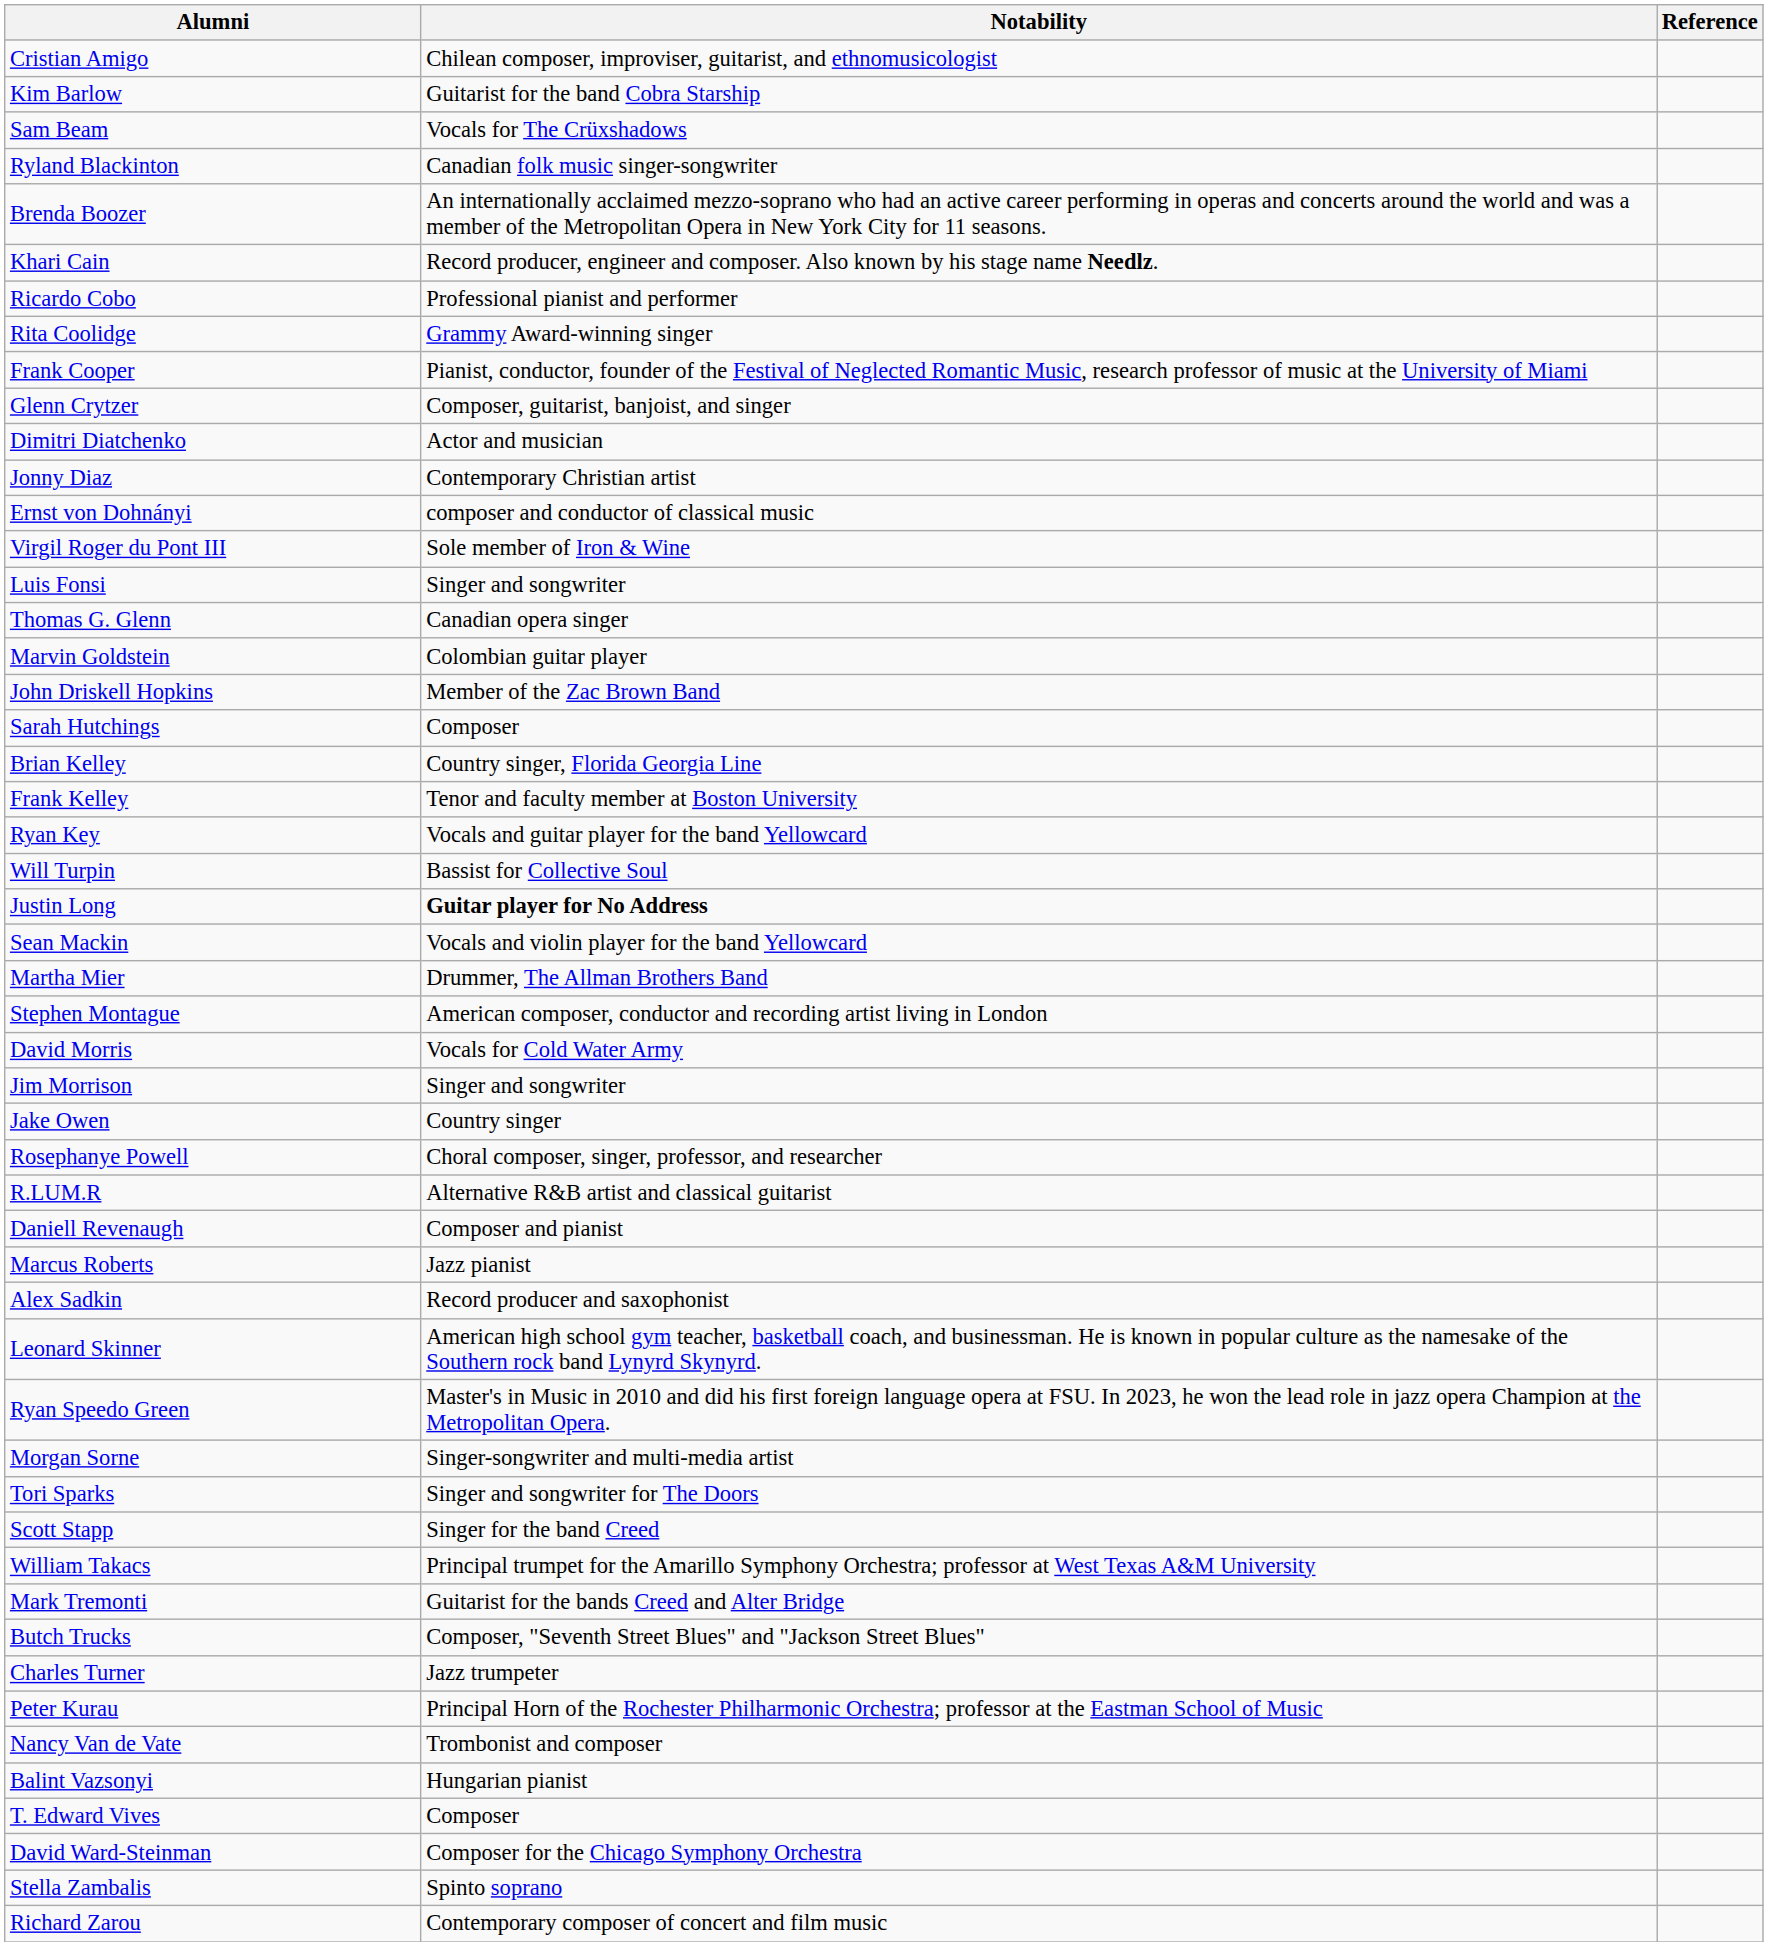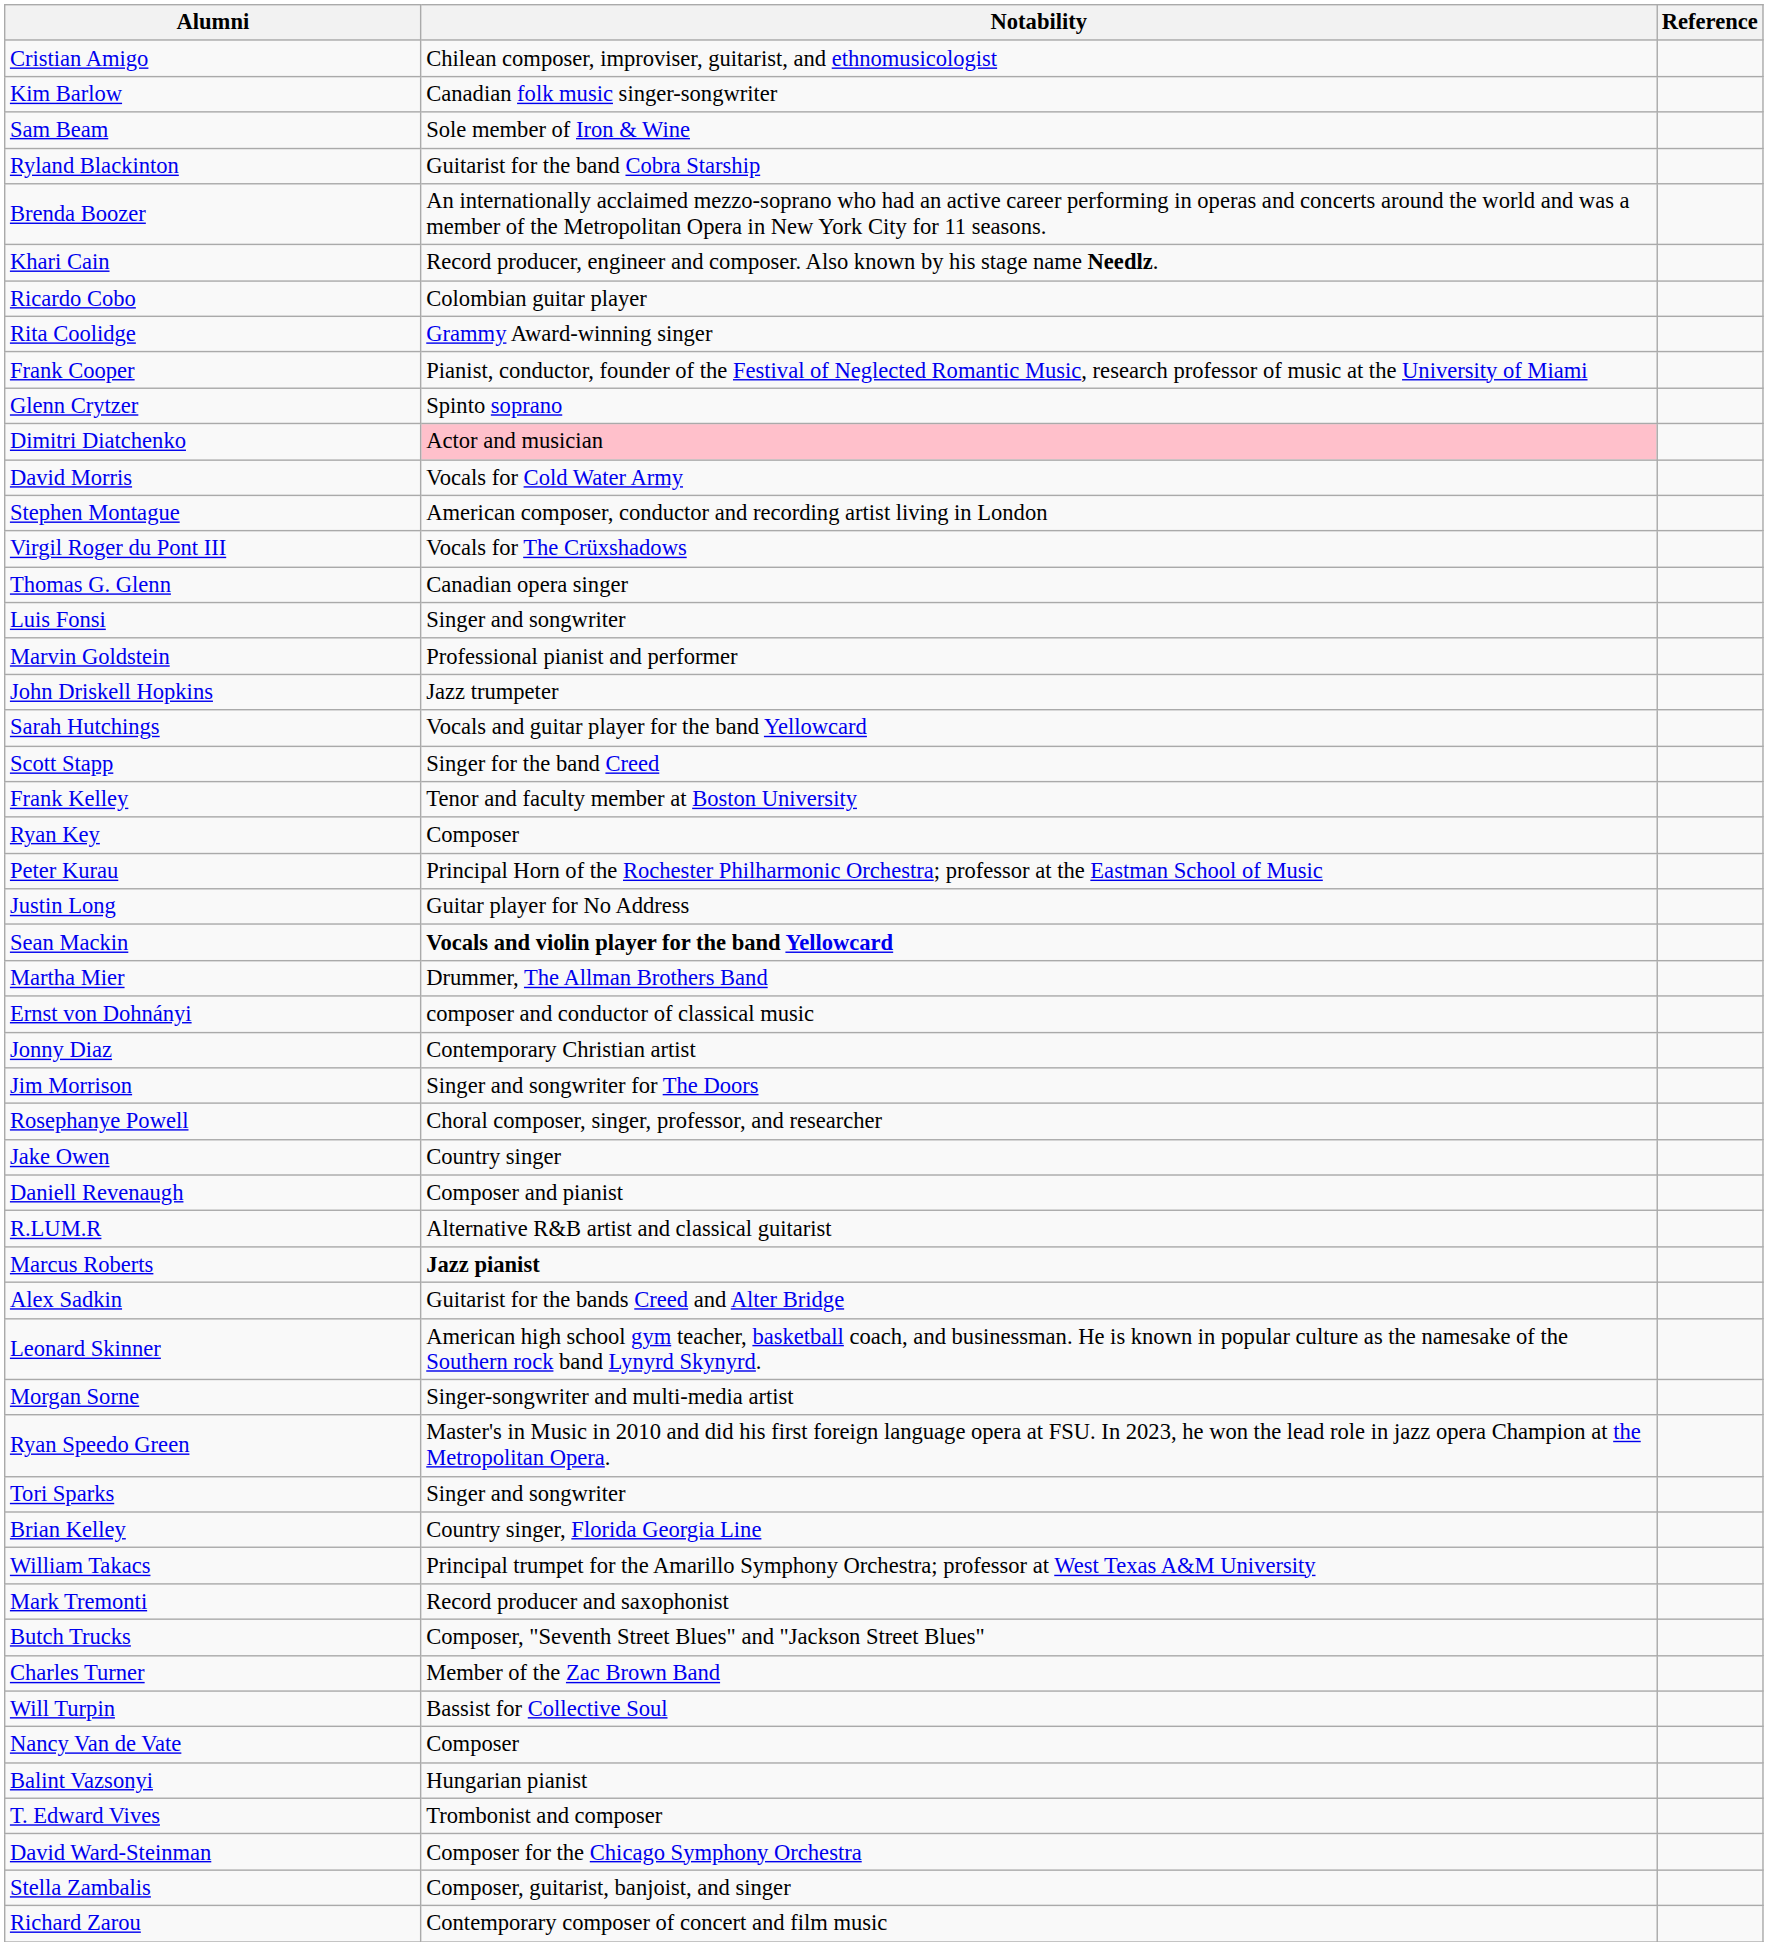 <table class="wikitable vertical-align-top">
 <tr>
 <th style="width:25%;">Alumni</th>
 <th style="width:75%;">Notability</th>
 <th style="width:*;" class="unsortable">Reference</th>
 </tr>
 <tr>
 <td><a href='#'>Cristian Amigo</a></td>
 <td>Chilean composer, improviser, guitarist, and <a href='#'>ethnomusicologist</a></td>
 <td></td>
 </tr>
 <tr>
 <td><a href='#'>Kim Barlow</a></td>
-<td>Guitarist for the band <a href='#'>Cobra Starship</a></td>
+<td>Canadian <a href='#'>folk music</a> singer-songwriter</td>
 <td></td>
 </tr>
 <tr>
 <td><a href='#'>Sam Beam</a></td>
-<td>Vocals for <a href='#'>The Crüxshadows</a></td>
+<td>Sole member of <a href='#'>Iron & Wine</a></td>
 <td></td>
 </tr>
 <tr>
 <td><a href='#'>Ryland Blackinton</a></td>
-<td>Canadian <a href='#'>folk music</a> singer-songwriter</td>
+<td>Guitarist for the band <a href='#'>Cobra Starship</a></td>
 <td></td>
 </tr>
 <tr>
 <td><a href='#'>Brenda Boozer</a></td>
 <td>An internationally acclaimed mezzo-soprano who had an active career performing in operas and concerts around the world and was a member of the Metropolitan Opera in New York City for 11 seasons.</td>
 <td></td>
 </tr>
 <tr>
 <td><a href='#'>Khari Cain</a></td>
 <td>Record producer, engineer and composer. Also known by his stage name <strong>Needlz</strong>.</td>
 <td></td>
 </tr>
 <tr>
 <td><a href='#'>Ricardo Cobo</a></td>
-<td>Professional pianist and performer</td>
+<td>Colombian guitar player</td>
 <td></td>
 </tr>
 <tr>
 <td><a href='#'>Rita Coolidge</a></td>
 <td><a href='#'>Grammy</a> Award-winning singer</td>
 <td></td>
 </tr>
 <tr>
 <td><a href='#'>Frank Cooper</a></td>
 <td>Pianist, conductor, founder of the <a href='#'>Festival of Neglected Romantic Music</a>, research professor of music at the <a href='#'>University of Miami</a></td>
 <td></td>
 </tr>
 <tr>
 <td><a href='#'>Glenn Crytzer</a></td>
-<td>Composer, guitarist, banjoist, and singer</td>
+<td>Spinto <a href='#'>soprano</a></td>
 <td></td>
 </tr>
 <tr>
 <td><a href='#'>Dimitri Diatchenko</a></td>
-<td>Actor and musician</td>
+<td style="background: pink;">Actor and musician</td>
 <td></td>
 </tr>
 <tr>
-<td><a href='#'>Jonny Diaz</a></td>
-<td>Contemporary Christian artist</td>
+<td><a href='#'>David Morris</a></td>
+<td>Vocals for <a href='#'>Cold Water Army</a></td>
 <td></td>
 </tr>
 <tr>
-<td><a href='#'>Ernst von Dohnányi</a></td>
-<td>composer and conductor of classical music</td>
+<td><a href='#'>Stephen Montague</a></td>
+<td>American composer, conductor and recording artist living in London</td>
 <td></td>
 </tr>
 <tr>
 <td><a href='#'>Virgil Roger du Pont III</a></td>
-<td>Sole member of <a href='#'>Iron & Wine</a></td>
+<td>Vocals for <a href='#'>The Crüxshadows</a></td>
+<td></td>
+</tr>
+<tr>
+<td><a href='#'>Thomas G. Glenn</a></td>
+<td>Canadian opera singer</td>
 <td></td>
 </tr>
 <tr>
 <td><a href='#'>Luis Fonsi</a></td>
 <td>Singer and songwriter</td>
 <td></td>
 </tr>
 <tr>
-<td><a href='#'>Thomas G. Glenn</a></td>
-<td>Canadian opera singer</td>
-<td></td>
-</tr>
-<tr>
 <td><a href='#'>Marvin Goldstein</a></td>
-<td>Colombian guitar player</td>
+<td>Professional pianist and performer</td>
 <td></td>
 </tr>
 <tr>
 <td><a href='#'>John Driskell Hopkins</a></td>
-<td>Member of the <a href='#'>Zac Brown Band</a></td>
+<td>Jazz trumpeter</td>
 <td></td>
 </tr>
 <tr>
 <td><a href='#'>Sarah Hutchings</a></td>
-<td>Composer</td>
+<td>Vocals and guitar player for the band <a href='#'>Yellowcard</a></td>
 <td></td>
 </tr>
 <tr>
-<td><a href='#'>Brian Kelley</a></td>
-<td>Country singer, <a href='#'>Florida Georgia Line</a></td>
+<td><a href='#'>Scott Stapp</a></td>
+<td>Singer for the band <a href='#'>Creed</a></td>
 <td></td>
 </tr>
 <tr>
 <td><a href='#'>Frank Kelley</a></td>
 <td>Tenor and faculty member at <a href='#'>Boston University</a></td>
 <td></td>
 </tr>
 <tr>
 <td><a href='#'>Ryan Key</a></td>
-<td>Vocals and guitar player for the band <a href='#'>Yellowcard</a></td>
+<td>Composer</td>
 <td></td>
 </tr>
 <tr>
-<td><a href='#'>Will Turpin</a></td>
-<td>Bassist for <a href='#'>Collective Soul</a></td>
+<td><a href='#'>Peter Kurau</a></td>
+<td>Principal Horn of the <a href='#'>Rochester Philharmonic Orchestra</a>; professor at the <a href='#'>Eastman School of Music</a></td>
 <td></td>
 </tr>
 <tr>
 <td><a href='#'>Justin Long</a></td>
-<td><strong>Guitar player for No Address</strong></td>
+<td>Guitar player for No Address</td>
 <td></td>
 </tr>
 <tr>
 <td><a href='#'>Sean Mackin</a></td>
-<td>Vocals and violin player for the band <a href='#'>Yellowcard</a></td>
+<td><strong>Vocals and violin player for the band <a href='#'>Yellowcard</a></strong></td>
 <td></td>
 </tr>
 <tr>
 <td><a href='#'>Martha Mier</a></td>
 <td>Drummer, <a href='#'>The Allman Brothers Band</a></td>
 <td></td>
 </tr>
 <tr>
-<td><a href='#'>Stephen Montague</a></td>
-<td>American composer, conductor and recording artist living in London</td>
+<td><a href='#'>Ernst von Dohnányi</a></td>
+<td>composer and conductor of classical music</td>
 <td></td>
 </tr>
 <tr>
-<td><a href='#'>David Morris</a></td>
-<td>Vocals for <a href='#'>Cold Water Army</a></td>
+<td><a href='#'>Jonny Diaz</a></td>
+<td>Contemporary Christian artist</td>
 <td></td>
 </tr>
 <tr>
 <td><a href='#'>Jim Morrison</a></td>
-<td>Singer and songwriter</td>
+<td>Singer and songwriter for <a href='#'>The Doors</a></td>
+<td></td>
+</tr>
+<tr>
+<td><a href='#'>Rosephanye Powell</a></td>
+<td>Choral composer, singer, professor, and researcher</td>
 <td></td>
 </tr>
 <tr>
 <td><a href='#'>Jake Owen</a></td>
 <td>Country singer</td>
 <td></td>
 </tr>
 <tr>
-<td><a href='#'>Rosephanye Powell</a></td>
-<td>Choral composer, singer, professor, and researcher</td>
+<td><a href='#'>Daniell Revenaugh</a></td>
+<td>Composer and pianist</td>
 <td></td>
 </tr>
 <tr>
 <td><a href='#'>R.LUM.R</a></td>
 <td>Alternative R&B artist and classical guitarist</td>
 <td></td>
 </tr>
 <tr>
-<td><a href='#'>Daniell Revenaugh</a></td>
-<td>Composer and pianist</td>
-<td></td>
-</tr>
-<tr>
 <td><a href='#'>Marcus Roberts</a></td>
-<td>Jazz pianist</td>
+<td><strong>Jazz pianist</strong></td>
 <td></td>
 </tr>
 <tr>
 <td><a href='#'>Alex Sadkin</a></td>
-<td>Record producer and saxophonist</td>
+<td>Guitarist for the bands <a href='#'>Creed</a> and <a href='#'>Alter Bridge</a></td>
 <td></td>
 </tr>
 <tr>
 <td><a href='#'>Leonard Skinner</a></td>
 <td>American high school <a href='#'>gym</a> teacher, <a href='#'>basketball</a> coach, and businessman. He is known in popular culture as the namesake of the <a href='#'>Southern rock</a> band <a href='#'>Lynyrd Skynyrd</a>.</td>
 <td></td>
 </tr>
 <tr>
+<td><a href='#'>Morgan Sorne</a></td>
+<td>Singer-songwriter and multi-media artist</td>
+<td></td>
+</tr>
+<tr>
 <td><a href='#'>Ryan Speedo Green</a></td>
 <td American bass-baritone opera singer; graduated with>Master's in Music in 2010 and did his first foreign language opera at FSU. In 2023, he won the lead role in jazz opera Champion at <a href='#'>the Metropolitan Opera</a>.</td>
 <td></td>
 </tr>
 <tr>
-<td><a href='#'>Morgan Sorne</a></td>
-<td>Singer-songwriter and multi-media artist</td>
+<td><a href='#'>Tori Sparks</a></td>
+<td>Singer and songwriter</td>
 <td></td>
 </tr>
 <tr>
-<td><a href='#'>Tori Sparks</a></td>
-<td>Singer and songwriter for <a href='#'>The Doors</a></td>
-<td></td>
-</tr>
-<tr>
-<td><a href='#'>Scott Stapp</a></td>
-<td>Singer for the band <a href='#'>Creed</a></td>
+<td><a href='#'>Brian Kelley</a></td>
+<td>Country singer, <a href='#'>Florida Georgia Line</a></td>
 <td></td>
 </tr>
 <tr>
 <td><a href='#'>William Takacs</a></td>
 <td>Principal trumpet for the Amarillo Symphony Orchestra; professor at <a href='#'>West Texas A&M University</a></td>
 <td></td>
 </tr>
 <tr>
 <td><a href='#'>Mark Tremonti</a></td>
-<td>Guitarist for the bands <a href='#'>Creed</a> and <a href='#'>Alter Bridge</a></td>
+<td>Record producer and saxophonist</td>
 <td></td>
 </tr>
 <tr>
 <td><a href='#'>Butch Trucks</a></td>
 <td>Composer, "Seventh Street Blues" and "Jackson Street Blues"</td>
 <td></td>
 </tr>
 <tr>
 <td><a href='#'>Charles Turner</a></td>
-<td>Jazz trumpeter</td>
+<td>Member of the <a href='#'>Zac Brown Band</a></td>
 <td></td>
 </tr>
 <tr>
-<td><a href='#'>Peter Kurau</a></td>
-<td>Principal Horn of the <a href='#'>Rochester Philharmonic Orchestra</a>; professor at the <a href='#'>Eastman School of Music</a></td>
+<td><a href='#'>Will Turpin</a></td>
+<td>Bassist for <a href='#'>Collective Soul</a></td>
 <td></td>
 </tr>
 <tr>
 <td><a href='#'>Nancy Van de Vate</a></td>
-<td>Trombonist and composer</td>
+<td>Composer</td>
 <td></td>
 </tr>
 <tr>
 <td><a href='#'>Balint Vazsonyi</a></td>
 <td>Hungarian pianist</td>
 <td></td>
 </tr>
 <tr>
 <td><a href='#'>T. Edward Vives</a></td>
-<td>Composer</td>
+<td>Trombonist and composer</td>
 <td></td>
 </tr>
 <tr>
 <td><a href='#'>David Ward-Steinman</a></td>
 <td>Composer for the <a href='#'>Chicago Symphony Orchestra</a></td>
 <td></td>
 </tr>
 <tr>
 <td><a href='#'>Stella Zambalis</a></td>
-<td>Spinto <a href='#'>soprano</a></td>
+<td>Composer, guitarist, banjoist, and singer</td>
 <td></td>
 </tr>
 <tr>
 <td><a href='#'>Richard Zarou</a></td>
 <td>Contemporary composer of concert and film music</td>
 <td></td>
 </tr>
 </table>
